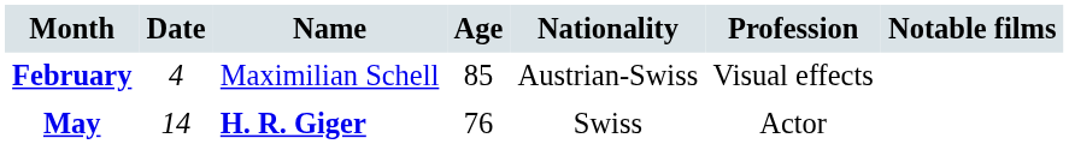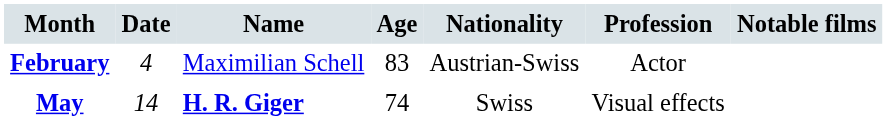 <table cellspacing="0" cellpadding="4" border="0">
 <tr style="background:#dae3e7; text-align:center;">
 <th>Month</th>
 <th>Date</th>
 <th>Name</th>
 <th>Age</th>
 <th>Nationality</th>
 <th>Profession</th>
 <th>Notable films</th>
 </tr>
 <tr valign="top">
 <th rowspan=1 style="text-align:center; vertical-align:top;"><a href='#'>February</a></th>
 <td style="text-align:center;"><em>4</em></td>
 <td><a href='#'>Maximilian Schell</a></td>
-<td style="text-align:center;">85</td>
+<td style="text-align:center;">83</td>
 <td style="text-align:center;">Austrian-Swiss</td>
-<td style="text-align:center;">Visual effects</td>
+<td style="text-align:center;">Actor</td>
 <td></td>
 </tr>
 <tr>
 <th rowspan=1 style="text-align:center; vertical-align:top;"><a href='#'>May</a></th>
 <td style="text-align:center;"><em>14</em></td>
 <td><strong><a href='#'>H. R. Giger</a></strong></td>
-<td style="text-align:center;">76</td>
+<td style="text-align:center;">74</td>
 <td style="text-align:center;">Swiss</td>
-<td style="text-align:center;">Actor</td>
+<td style="text-align:center;">Visual effects</td>
 <td></td>
 </tr>
 <tr>
 </tr>
 </table>
